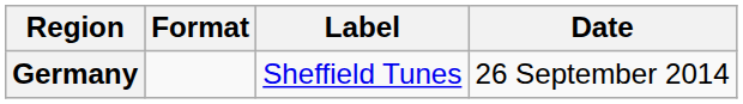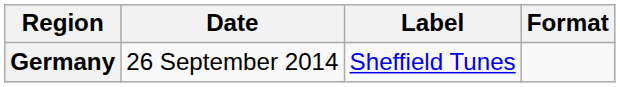 <table class="wikitable plainrowheaders">
 <tr>
 <th>Region</th>
+<th>Date</th>
+<th>Label</th>
 <th>Format</th>
-<th>Label</th>
-<th>Date</th>
 </tr>
 <tr>
 <th scope="row">Germany</th>
+<td>26 September 2014</td>
+<td><a href='#'>Sheffield Tunes</a></td>
 <td></td>
-<td><a href='#'>Sheffield Tunes</a></td>
-<td>26 September 2014</td>
 </tr>
 </table>
